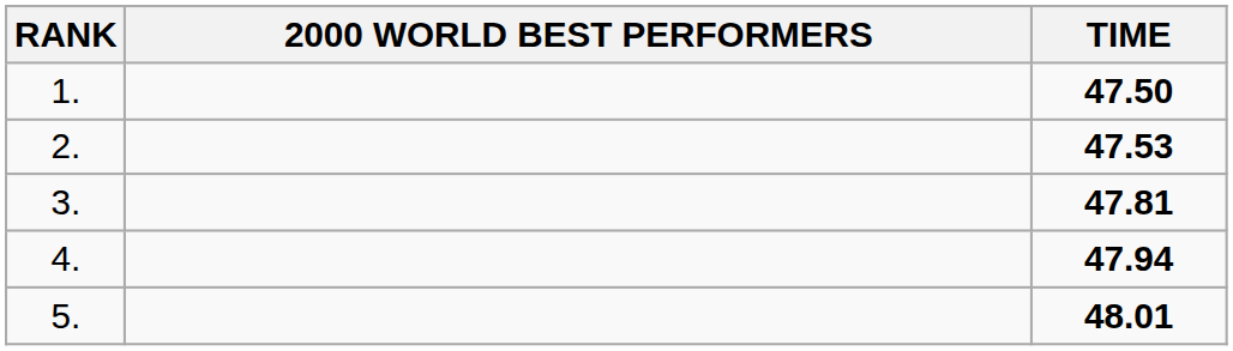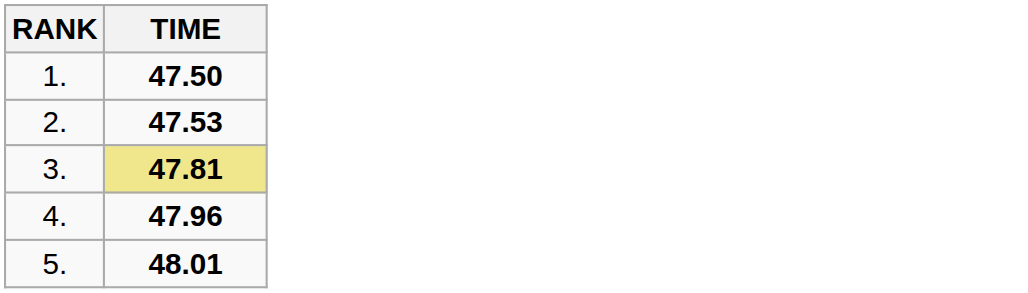 <table class="wikitable" style="border-collapse: collapse; font-size: 90%;">
 <tr>
 <th>RANK</th>
-<th align="center" style="width: 25em">2000 WORLD BEST PERFORMERS</th>
 <th align="center" style="width: 5em">TIME</th>
 </tr>
 <tr>
 <td align="center">1.</td>
-<td></td>
 <td align="center"><strong>47.50</strong></td>
 </tr>
 <tr>
 <td align="center">2.</td>
-<td></td>
 <td align="center"><strong>47.53</strong></td>
 </tr>
 <tr>
 <td align="center">3.</td>
-<td></td>
-<td align="center"><strong>47.81</strong></td>
+<td align="center" style="background: khaki;"><strong>47.81</strong></td>
 </tr>
 <tr>
 <td align="center">4.</td>
-<td></td>
-<td align="center"><strong>47.94</strong></td>
+<td align="center"><strong>47.96</strong></td>
 </tr>
 <tr>
 <td align="center">5.</td>
-<td></td>
 <td align="center"><strong>48.01</strong></td>
 </tr>
 </table>
